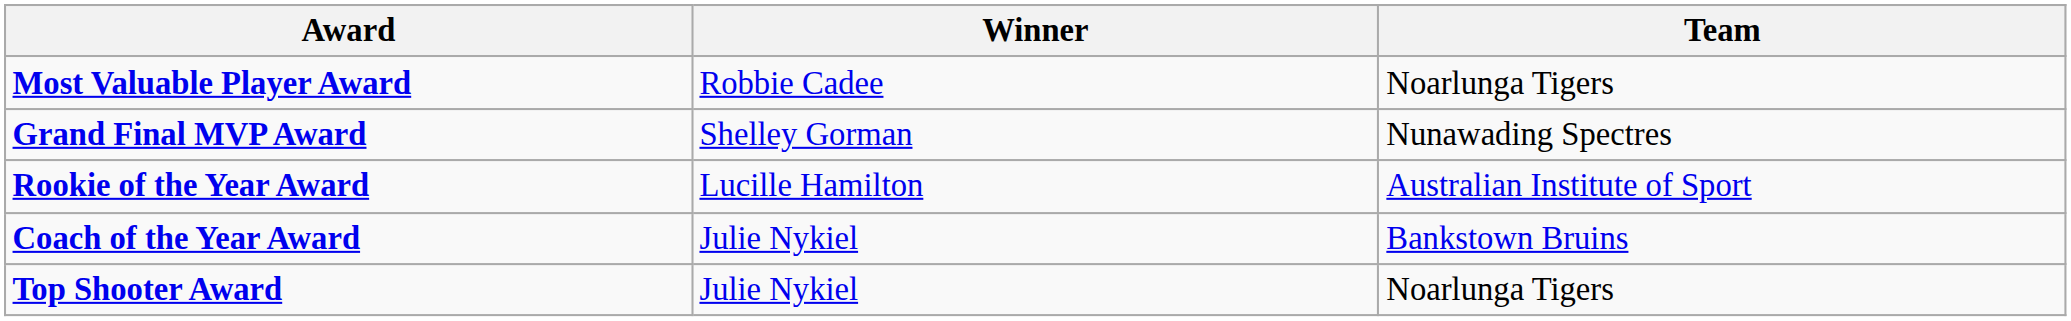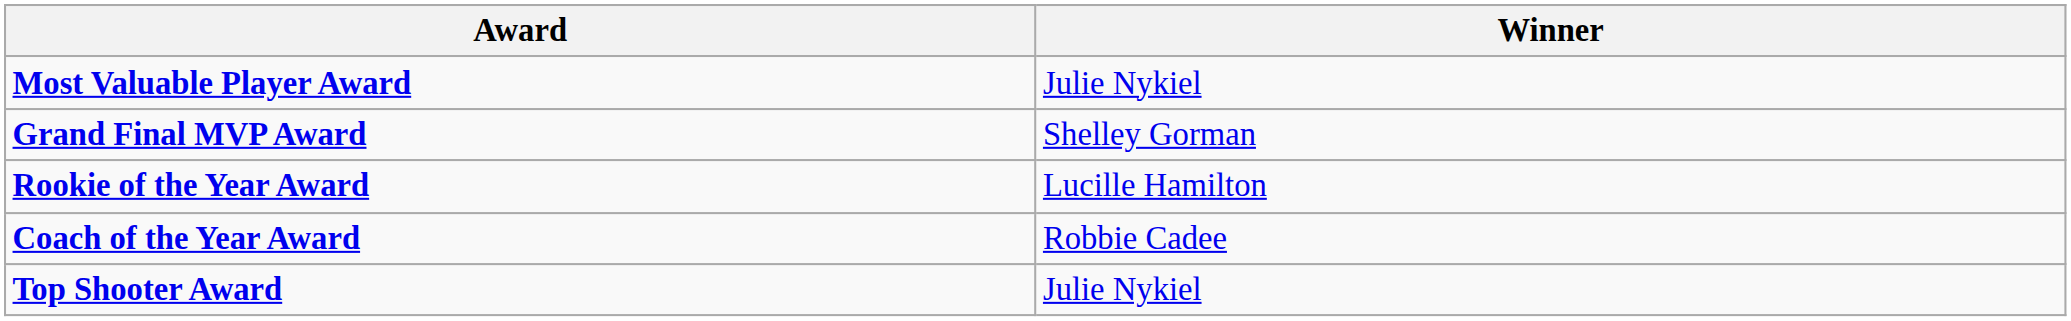 <table class="wikitable" style="width: 80%">
 <tr>
 <th width=125>Award</th>
 <th width=125>Winner</th>
-<th width=125>Team</th>
 </tr>
 <tr>
 <td><strong><a href='#'>Most Valuable Player Award</a></strong></td>
-<td><a href='#'>Robbie Cadee</a></td>
-<td>Noarlunga Tigers</td>
+<td><a href='#'>Julie Nykiel</a></td>
 </tr>
 <tr>
 <td><strong><a href='#'>Grand Final MVP Award</a></strong></td>
 <td><a href='#'>Shelley Gorman</a></td>
-<td>Nunawading Spectres</td>
 </tr>
 <tr>
 <td><strong><a href='#'>Rookie of the Year Award</a></strong></td>
 <td><a href='#'>Lucille Hamilton</a></td>
-<td><a href='#'>Australian Institute of Sport</a></td>
 </tr>
 <tr>
 <td><strong><a href='#'>Coach of the Year Award</a></strong></td>
-<td><a href='#'>Julie Nykiel</a></td>
-<td><a href='#'>Bankstown Bruins</a></td>
+<td><a href='#'>Robbie Cadee</a></td>
 </tr>
 <tr>
 <td><strong><a href='#'>Top Shooter Award</a></strong></td>
 <td><a href='#'>Julie Nykiel</a></td>
-<td>Noarlunga Tigers</td>
 </tr>
 </table>
